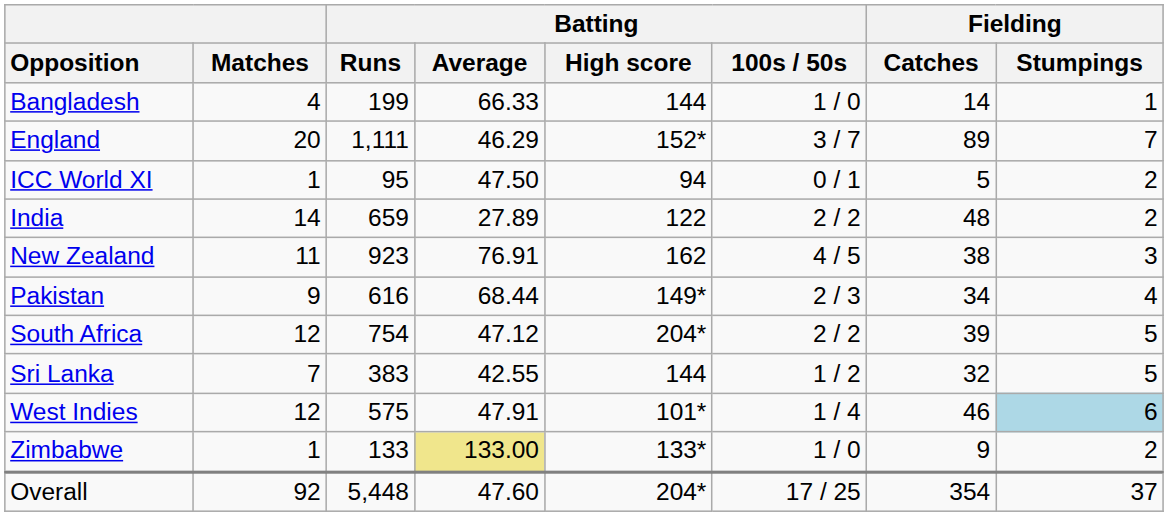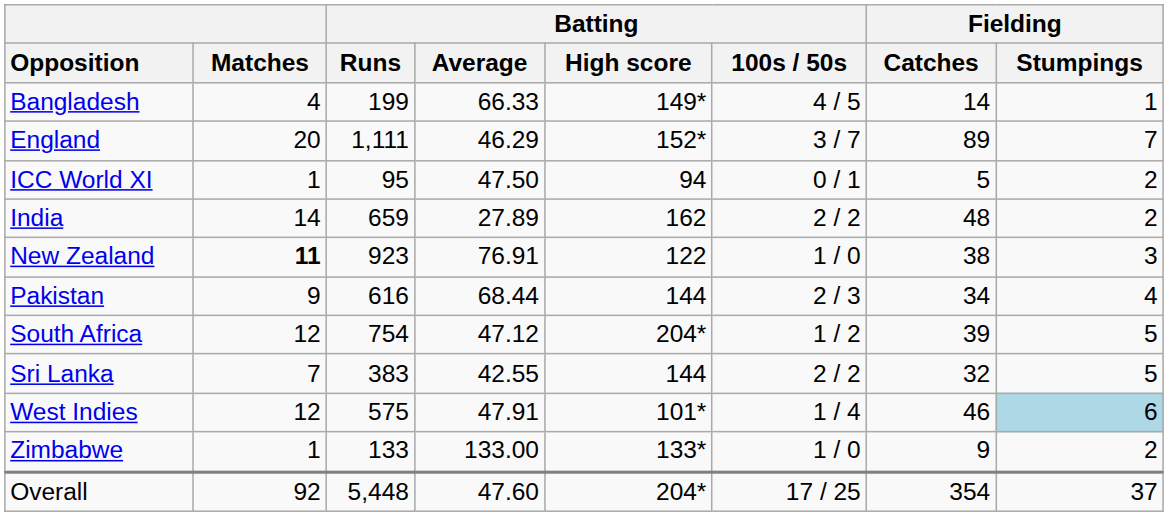 <table class="wikitable" style="width:60%; margin:1em auto 1em auto; text-align:right;">
 <tr>
 <th colspan="2"> </th>
 <th colspan="4">Batting</th>
 <th colspan="2">Fielding</th>
 </tr>
 <tr>
 <th style="text-align:left;">Opposition</th>
 <th>Matches</th>
 <th>Runs</th>
 <th>Average</th>
 <th>High score</th>
 <th>100s / 50s</th>
 <th>Catches</th>
 <th>Stumpings</th>
 </tr>
 <tr>
 <td style="text-align:left;"><a href='#'>Bangladesh</a></td>
 <td>4</td>
 <td>199</td>
 <td>66.33</td>
-<td>144</td>
-<td>1 / 0</td>
+<td>149*</td>
+<td>4 / 5</td>
 <td>14</td>
 <td>1</td>
 </tr>
 <tr>
 <td style="text-align:left;"><a href='#'>England</a></td>
 <td>20</td>
 <td>1,111</td>
 <td>46.29</td>
 <td>152*</td>
 <td>3 / 7</td>
 <td>89</td>
 <td>7</td>
 </tr>
 <tr>
 <td style="text-align:left;"><a href='#'>ICC World XI</a></td>
 <td>1</td>
 <td>95</td>
 <td>47.50</td>
 <td>94</td>
 <td>0 / 1</td>
 <td>5</td>
 <td>2</td>
 </tr>
 <tr>
 <td style="text-align:left;"><a href='#'>India</a></td>
 <td>14</td>
 <td>659</td>
 <td>27.89</td>
-<td>122</td>
+<td>162</td>
 <td>2 / 2</td>
 <td>48</td>
 <td>2</td>
 </tr>
 <tr>
 <td style="text-align:left;"><a href='#'>New Zealand</a></td>
-<td>11</td>
+<td><strong>11</strong></td>
 <td>923</td>
 <td>76.91</td>
-<td>162</td>
-<td>4 / 5</td>
+<td>122</td>
+<td>1 / 0</td>
 <td>38</td>
 <td>3</td>
 </tr>
 <tr>
 <td style="text-align:left;"><a href='#'>Pakistan</a></td>
 <td>9</td>
 <td>616</td>
 <td>68.44</td>
-<td>149*</td>
+<td>144</td>
 <td>2 / 3</td>
 <td>34</td>
 <td>4</td>
 </tr>
 <tr>
 <td style="text-align:left;"><a href='#'>South Africa</a></td>
 <td>12</td>
 <td>754</td>
 <td>47.12</td>
 <td>204*</td>
-<td>2 / 2</td>
+<td>1 / 2</td>
 <td>39</td>
 <td>5</td>
 </tr>
 <tr>
 <td style="text-align:left;"><a href='#'>Sri Lanka</a></td>
 <td>7</td>
 <td>383</td>
 <td>42.55</td>
 <td>144</td>
-<td>1 / 2</td>
+<td>2 / 2</td>
 <td>32</td>
 <td>5</td>
 </tr>
 <tr>
 <td style="text-align:left;"><a href='#'>West Indies</a></td>
 <td>12</td>
 <td>575</td>
 <td>47.91</td>
 <td>101*</td>
 <td>1 / 4</td>
 <td>46</td>
 <td style="background: lightblue;">6</td>
 </tr>
 <tr>
 <td style="text-align:left;"><a href='#'>Zimbabwe</a></td>
 <td>1</td>
 <td>133</td>
-<td style="background: khaki;">133.00</td>
+<td>133.00</td>
 <td>133*</td>
 <td>1 / 0</td>
 <td>9</td>
 <td>2</td>
 </tr>
 <tr style="border-top:2px solid gray;">
 <td style="text-align:left;">Overall</td>
 <td>92</td>
 <td>5,448</td>
 <td>47.60</td>
 <td>204*</td>
 <td>17 / 25</td>
 <td>354</td>
 <td>37</td>
 </tr>
 </table>
